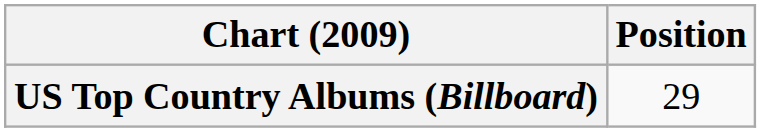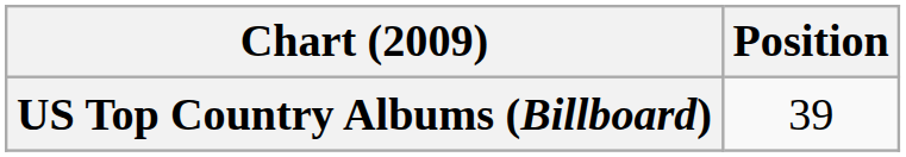 <table class="wikitable plainrowheaders" style="text-align:center">
 <tr>
 <th scope="col">Chart (2009)</th>
 <th scope="col">Position</th>
 </tr>
 <tr>
 <th scope="row">US Top Country Albums (<em>Billboard</em>)</th>
-<td>29</td>
+<td>39</td>
 </tr>
 </table>
